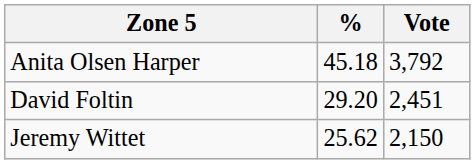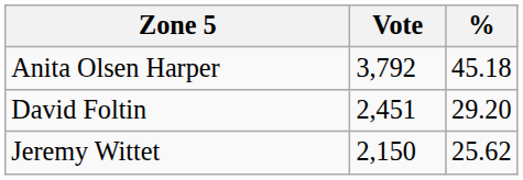 <table class="wikitable">
 <tr>
 <th width="200px">Zone 5</th>
+<th width="50px">Vote</th>
 <th width="30px">%</th>
-<th width="50px">Vote</th>
 </tr>
 <tr>
 <td>Anita Olsen Harper</td>
+<td>3,792</td>
 <td>45.18</td>
-<td>3,792</td>
 </tr>
 <tr>
 <td>David Foltin</td>
+<td>2,451</td>
 <td>29.20</td>
-<td>2,451</td>
 </tr>
 <tr>
 <td>Jeremy Wittet</td>
+<td>2,150</td>
 <td>25.62</td>
-<td>2,150</td>
 </tr>
 </table>
